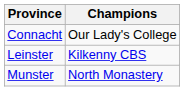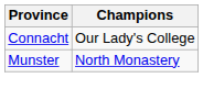 <table class="wikitable">
 <tr>
 <th>Province</th>
 <th>Champions</th>
 </tr>
 <tr>
 <td><a href='#'>Connacht</a></td>
 <td>Our Lady's College</td>
 </tr>
 <tr>
-<td><a href='#'>Leinster</a></td>
-<td><a href='#'>Kilkenny CBS</a></td>
-</tr>
-<tr>
 <td><a href='#'>Munster</a></td>
 <td><a href='#'>North Monastery</a></td>
 </tr>
 </table>
